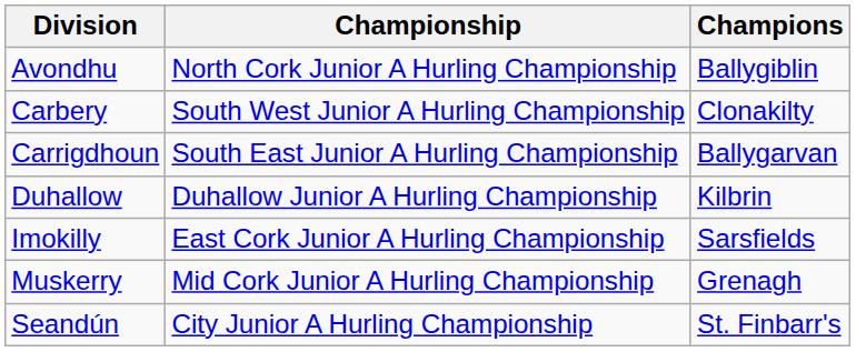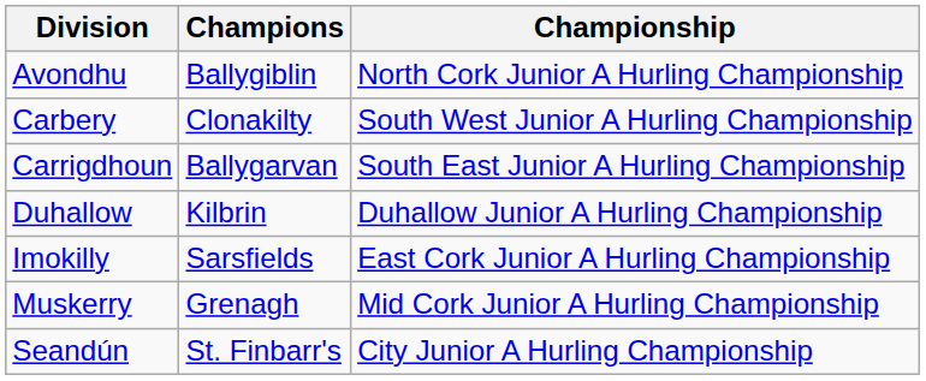 <table class="wikitable">
 <tr>
 <th>Division</th>
+<th>Champions</th>
 <th>Championship</th>
-<th>Champions</th>
 </tr>
 <tr>
 <td><a href='#'>Avondhu</a></td>
+<td><a href='#'>Ballygiblin</a></td>
 <td><a href='#'>North Cork Junior A Hurling Championship</a></td>
-<td><a href='#'>Ballygiblin</a></td>
 </tr>
 <tr>
 <td><a href='#'>Carbery</a></td>
+<td><a href='#'>Clonakilty</a></td>
 <td><a href='#'>South West Junior A Hurling Championship</a></td>
-<td><a href='#'>Clonakilty</a></td>
 </tr>
 <tr>
 <td><a href='#'>Carrigdhoun</a></td>
+<td><a href='#'>Ballygarvan</a></td>
 <td><a href='#'>South East Junior A Hurling Championship</a></td>
-<td><a href='#'>Ballygarvan</a></td>
 </tr>
 <tr>
 <td><a href='#'>Duhallow</a></td>
+<td><a href='#'>Kilbrin</a></td>
 <td><a href='#'>Duhallow Junior A Hurling Championship</a></td>
-<td><a href='#'>Kilbrin</a></td>
 </tr>
 <tr>
 <td><a href='#'>Imokilly</a></td>
+<td><a href='#'>Sarsfields</a></td>
 <td><a href='#'>East Cork Junior A Hurling Championship</a></td>
-<td><a href='#'>Sarsfields</a></td>
 </tr>
 <tr>
 <td><a href='#'>Muskerry</a></td>
+<td><a href='#'>Grenagh</a></td>
 <td><a href='#'>Mid Cork Junior A Hurling Championship</a></td>
-<td><a href='#'>Grenagh</a></td>
 </tr>
 <tr>
 <td><a href='#'>Seandún</a></td>
+<td><a href='#'>St. Finbarr's</a></td>
 <td><a href='#'>City Junior A Hurling Championship</a></td>
-<td><a href='#'>St. Finbarr's</a></td>
 </tr>
 </table>
